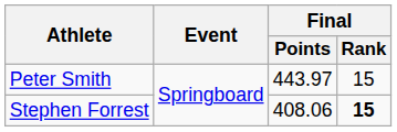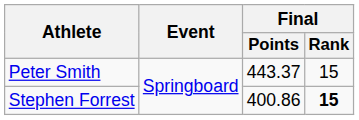 <table class=wikitable style=font-size:90%>
 <tr>
 <th rowspan=2>Athlete</th>
 <th rowspan=2>Event</th>
 <th colspan=2>Final</th>
 </tr>
 <tr style=font-size:95%>
 <th>Points</th>
 <th>Rank</th>
 </tr>
 <tr align=center>
 <td align=left><a href='#'>Peter Smith</a></td>
 <td align=left rowspan=2><a href='#'>Springboard</a></td>
-<td>443.97</td>
+<td>443.37</td>
 <td>15</td>
 </tr>
 <tr align=center>
 <td align=left><a href='#'>Stephen Forrest</a></td>
-<td>408.06</td>
+<td>400.86</td>
 <td><strong>15</strong></td>
 </tr>
 </table>
